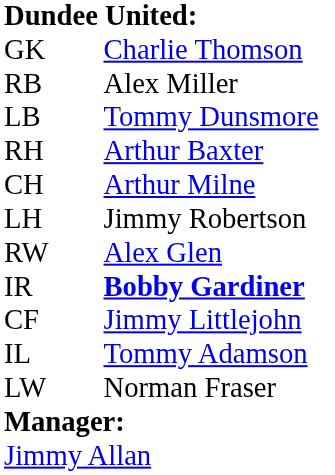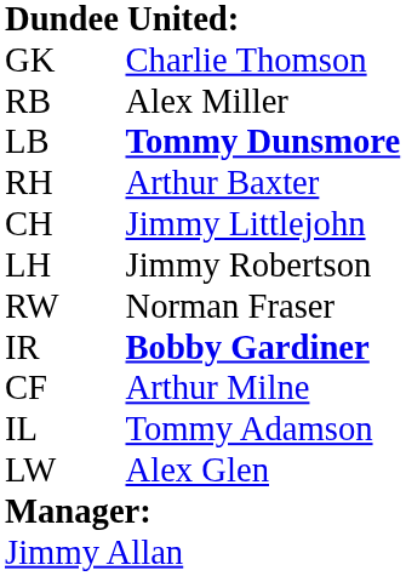 <table style="font-size: 90%" cellspacing="0" cellpadding="0">
 <tr>
 <td colspan="4"><strong>Dundee United:</strong></td>
 </tr>
 <tr>
 <th width="25"></th>
 <th width="25"></th>
 </tr>
 <tr>
 <td>GK</td>
 <td></td>
 <td> <a href='#'>Charlie Thomson</a></td>
 </tr>
 <tr>
 <td>RB</td>
 <td></td>
 <td> Alex Miller</td>
 </tr>
 <tr>
 <td>LB</td>
 <td></td>
-<td> <a href='#'>Tommy Dunsmore</a></td>
+<td><strong> <a href='#'>Tommy Dunsmore</a></strong></td>
 </tr>
 <tr>
 <td>RH</td>
 <td></td>
 <td> <a href='#'>Arthur Baxter</a></td>
 </tr>
 <tr>
 <td>CH</td>
 <td></td>
-<td> <a href='#'>Arthur Milne</a></td>
+<td> <a href='#'>Jimmy Littlejohn</a></td>
 </tr>
 <tr>
 <td>LH</td>
 <td></td>
 <td> Jimmy Robertson</td>
 </tr>
 <tr>
 <td>RW</td>
 <td></td>
-<td> <a href='#'>Alex Glen</a></td>
+<td> Norman Fraser</td>
 </tr>
 <tr>
 <td>IR</td>
 <td></td>
 <td><strong> <a href='#'>Bobby Gardiner</a></strong></td>
 </tr>
 <tr>
 <td>CF</td>
 <td></td>
-<td> <a href='#'>Jimmy Littlejohn</a></td>
+<td> <a href='#'>Arthur Milne</a></td>
 </tr>
 <tr>
 <td>IL</td>
 <td></td>
 <td> <a href='#'>Tommy Adamson</a></td>
 </tr>
 <tr>
 <td>LW</td>
 <td></td>
-<td> Norman Fraser</td>
+<td> <a href='#'>Alex Glen</a></td>
 </tr>
 <tr>
 <td colspan=4><strong>Manager:</strong></td>
 </tr>
 <tr>
 <td colspan="4">  <a href='#'>Jimmy Allan</a></td>
 </tr>
 </table>
